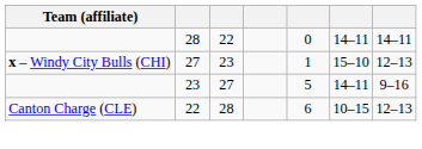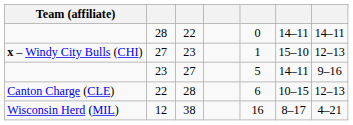 <table class="wikitable" style="text-align:center">
 <tr>
 <th style="width:180px">Team (affiliate)</th>
 <th style="width:30px"></th>
 <th style="width:30px"></th>
 <th style="width:40px"></th>
 <th style="width:40px"></th>
 <th style="width:40px"></th>
 <th style="width:40px"></th>
 </tr>
 <tr>
 <td align=left></td>
 <td>28</td>
 <td>22</td>
 <td></td>
 <td>0</td>
 <td>14–11</td>
 <td>14–11</td>
 </tr>
 <tr>
 <td align=left><strong>x</strong> – <a href='#'>Windy City Bulls</a> (<a href='#'>CHI</a>)</td>
 <td>27</td>
 <td>23</td>
 <td></td>
 <td>1</td>
 <td>15–10</td>
 <td>12–13</td>
 </tr>
 <tr>
 <td align=left></td>
 <td>23</td>
 <td>27</td>
 <td></td>
 <td>5</td>
 <td>14–11</td>
 <td>9–16</td>
 </tr>
 <tr>
 <td align=left><a href='#'>Canton Charge</a> (<a href='#'>CLE</a>)</td>
 <td>22</td>
 <td>28</td>
 <td></td>
 <td>6</td>
 <td>10–15</td>
 <td>12–13</td>
 </tr>
+<tr>
+<td align=left><a href='#'>Wisconsin Herd</a> (<a href='#'>MIL</a>)</td>
+<td>12</td>
+<td>38</td>
+<td></td>
+<td>16</td>
+<td>8–17</td>
+<td>4–21</td>
+</tr>
 </table>
